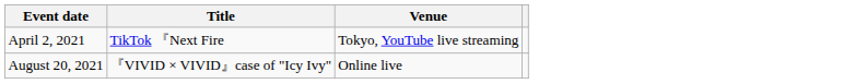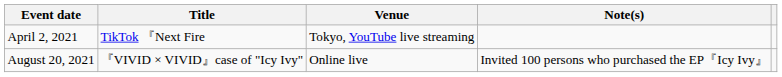 <table class=wikitable>
 <tr>
 <th>Event date</th>
 <th>Title</th>
 <th>Venue</th>
+<th>Note(s)</th>
 <th></th>
 </tr>
 <tr>
 <td>April 2, 2021</td>
 <td><a href='#'>TikTok</a> 『Next Fire</td>
 <td>Tokyo, <a href='#'>YouTube</a> live streaming</td>
 <td></td>
+<td></td>
 </tr>
 <tr>
 <td>August 20, 2021</td>
 <td>『VIVID × VIVID』case of "Icy Ivy"</td>
 <td>Online live</td>
+<td>Invited 100 persons who purchased the EP『Icy Ivy』</td>
 <td></td>
 </tr>
 </table>
